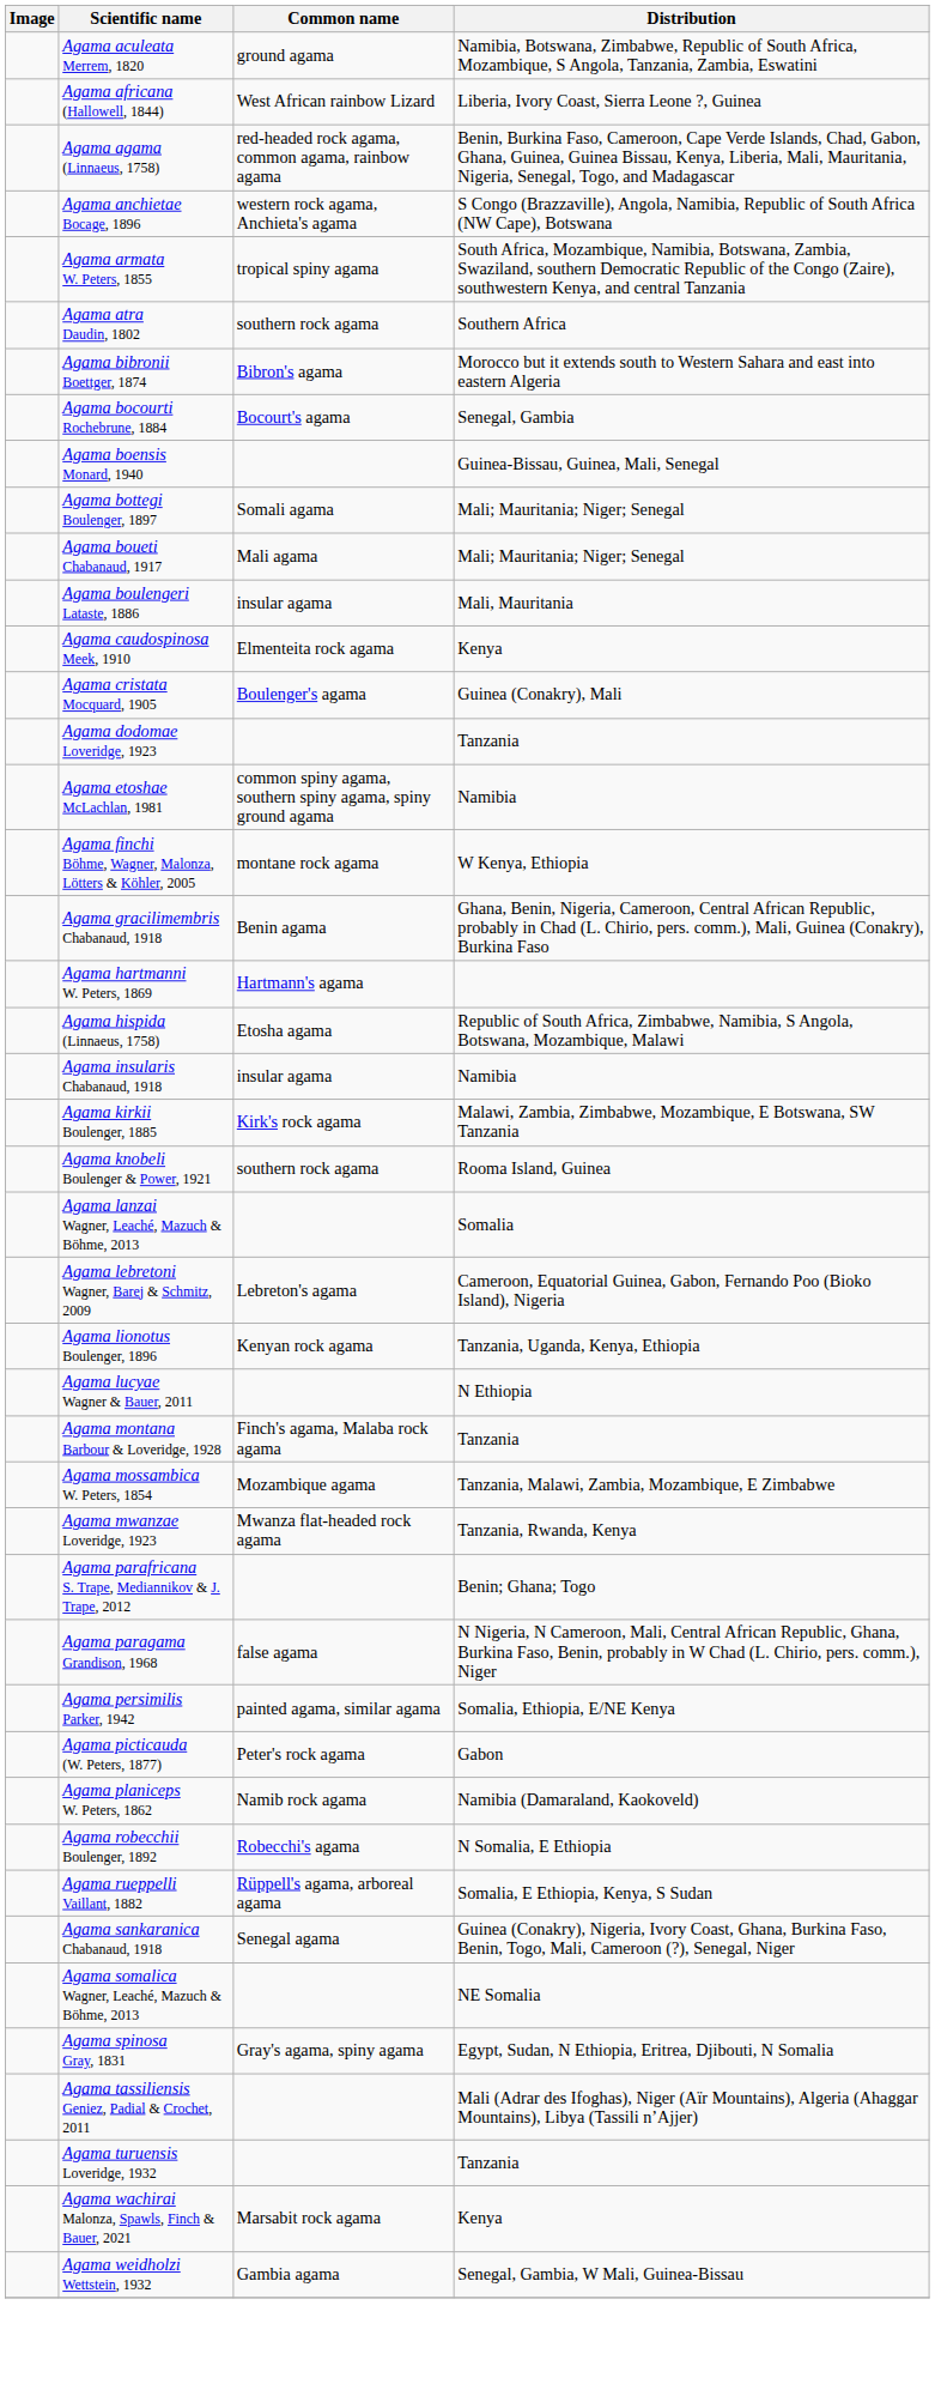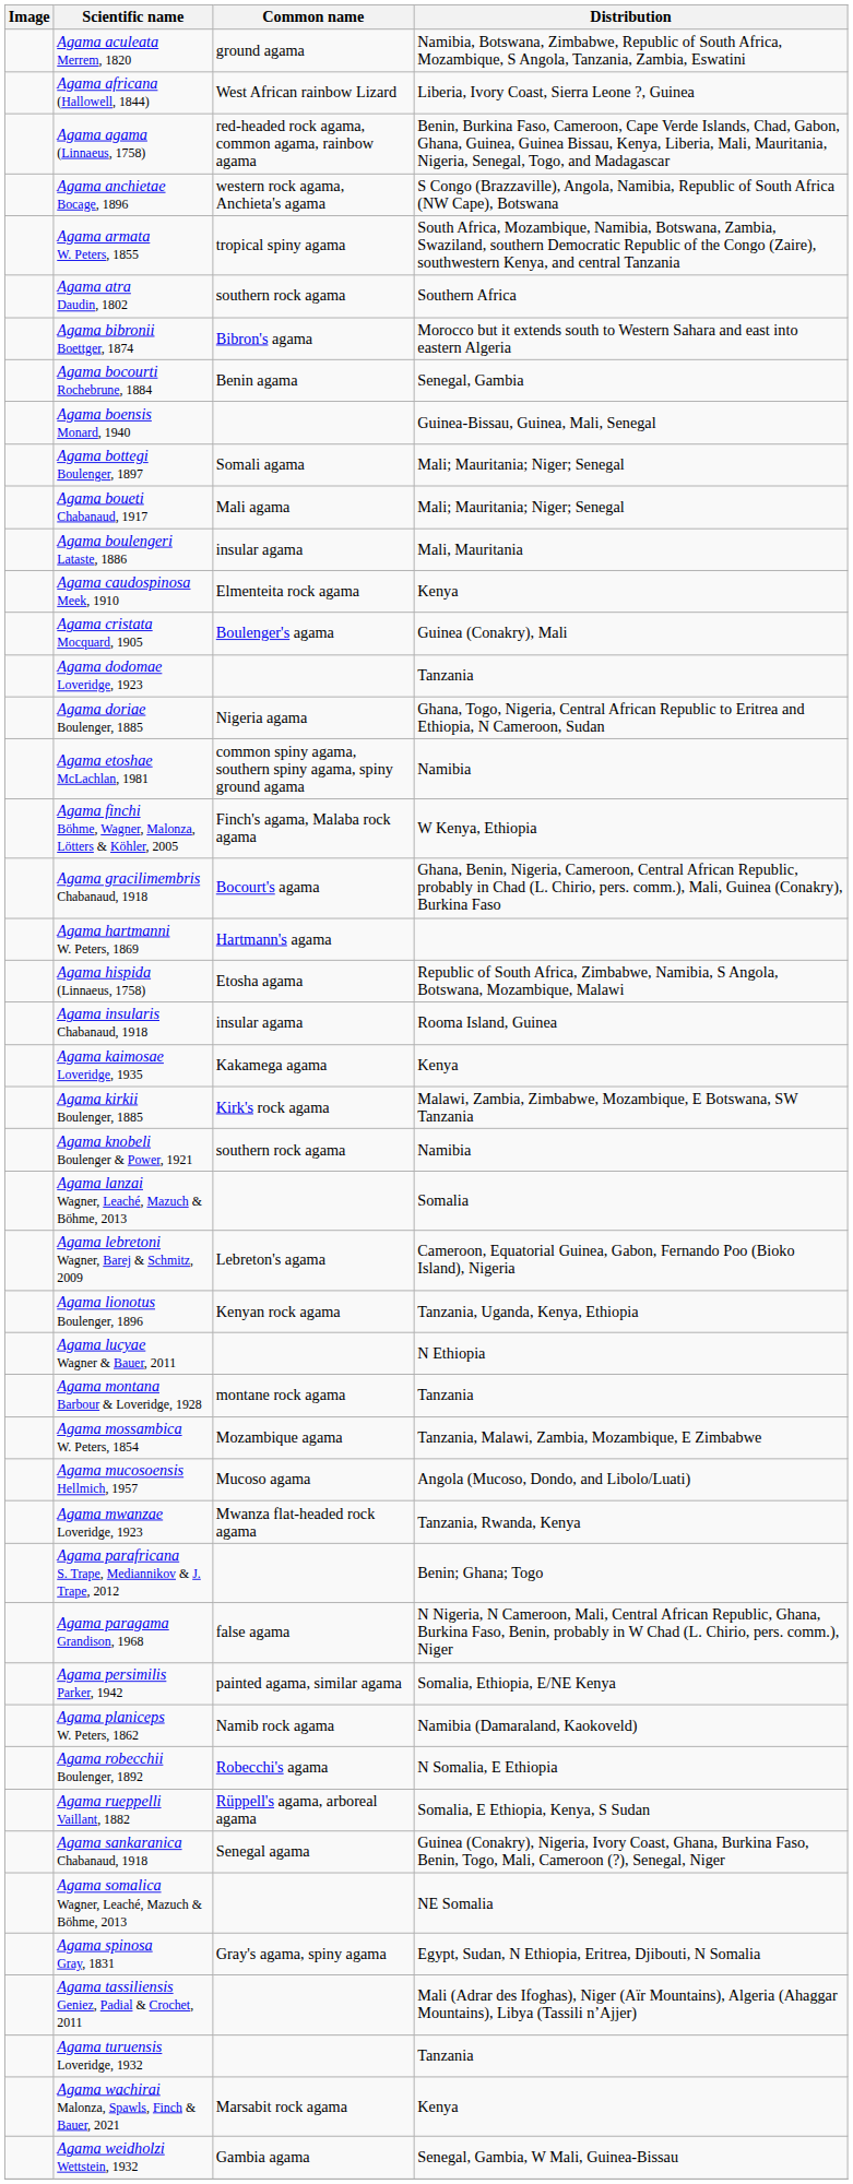 <table class="wikitable">
 <tr>
 <th>Image</th>
 <th>Scientific name</th>
 <th>Common name</th>
 <th>Distribution</th>
 </tr>
 <tr>
 <td></td>
 <td><em><a href='#'>Agama aculeata</a></em> <br><small><a href='#'>Merrem</a>, 1820</small></td>
 <td>ground agama</td>
 <td>Namibia, Botswana, Zimbabwe, Republic of South Africa, Mozambique, S Angola, Tanzania, Zambia, Eswatini</td>
 </tr>
 <tr>
 <td></td>
 <td><em><a href='#'>Agama africana</a></em> <br><small>(<a href='#'>Hallowell</a>, 1844)</small></td>
 <td>West African rainbow Lizard</td>
 <td>Liberia, Ivory Coast, Sierra Leone ?, Guinea</td>
 </tr>
 <tr>
 <td></td>
 <td><em><a href='#'>Agama agama</a></em> <br><small>(<a href='#'>Linnaeus</a>, 1758)</small></td>
 <td>red-headed rock agama, common agama, rainbow agama</td>
 <td>Benin, Burkina Faso, Cameroon, Cape Verde Islands, Chad, Gabon, Ghana, Guinea, Guinea Bissau, Kenya, Liberia, Mali, Mauritania, Nigeria, Senegal, Togo, and Madagascar</td>
 </tr>
 <tr>
 <td></td>
 <td><em><a href='#'>Agama anchietae</a></em> <br><small><a href='#'>Bocage</a>, 1896</small></td>
 <td>western rock agama, Anchieta's agama</td>
 <td>S Congo (Brazzaville), Angola, Namibia, Republic of South Africa (NW Cape), Botswana</td>
 </tr>
 <tr>
 <td></td>
 <td><em><a href='#'>Agama armata</a></em> <br><small><a href='#'>W. Peters</a>, 1855</small></td>
 <td>tropical spiny agama</td>
 <td>South Africa, Mozambique, Namibia, Botswana, Zambia, Swaziland, southern Democratic Republic of the Congo (Zaire), southwestern Kenya, and central Tanzania</td>
 </tr>
 <tr>
 <td></td>
 <td><em><a href='#'>Agama atra</a></em> <br><small><a href='#'>Daudin</a>, 1802</small></td>
 <td>southern rock agama</td>
 <td>Southern Africa</td>
 </tr>
 <tr>
 <td></td>
 <td><em><a href='#'>Agama bibronii</a></em> <br><small><a href='#'>Boettger</a>, 1874</small></td>
 <td><a href='#'>Bibron's</a> agama</td>
 <td>Morocco but it extends south to Western Sahara and east into eastern Algeria</td>
 </tr>
 <tr>
 <td></td>
 <td><em><a href='#'>Agama bocourti</a></em> <br><small><a href='#'>Rochebrune</a>, 1884</small></td>
-<td><a href='#'>Bocourt's</a> agama</td>
+<td>Benin agama</td>
 <td>Senegal, Gambia</td>
 </tr>
 <tr>
 <td></td>
 <td><em><a href='#'>Agama boensis</a></em> <br><small><a href='#'>Monard</a>, 1940</small></td>
 <td></td>
 <td>Guinea-Bissau, Guinea, Mali, Senegal</td>
 </tr>
 <tr>
 <td></td>
 <td><em><a href='#'>Agama bottegi</a></em> <br><small><a href='#'>Boulenger</a>, 1897</small></td>
 <td>Somali agama</td>
 <td>Mali; Mauritania; Niger; Senegal</td>
 </tr>
 <tr>
 <td></td>
 <td><em><a href='#'>Agama boueti</a></em> <br><small><a href='#'>Chabanaud</a>, 1917</small></td>
 <td>Mali agama</td>
 <td>Mali; Mauritania; Niger; Senegal</td>
 </tr>
 <tr>
 <td></td>
 <td><em><a href='#'>Agama boulengeri</a></em> <br><small><a href='#'>Lataste</a>, 1886</small></td>
 <td>insular agama</td>
 <td>Mali, Mauritania</td>
 </tr>
 <tr>
 <td></td>
 <td><em><a href='#'>Agama caudospinosa</a></em> <br><small><a href='#'>Meek</a>, 1910</small></td>
 <td>Elmenteita rock agama</td>
 <td>Kenya</td>
 </tr>
 <tr>
 <td></td>
 <td><em><a href='#'>Agama cristata</a></em> <br><small><a href='#'>Mocquard</a>, 1905</small></td>
 <td><a href='#'>Boulenger's</a> agama</td>
 <td>Guinea (Conakry), Mali</td>
 </tr>
 <tr>
 <td></td>
 <td><em><a href='#'>Agama dodomae</a></em> <br><small><a href='#'>Loveridge</a>, 1923</small></td>
 <td></td>
 <td>Tanzania</td>
 </tr>
 <tr>
 <td></td>
+<td><em><a href='#'>Agama doriae</a></em> <br><small>Boulenger, 1885</small></td>
+<td>Nigeria agama</td>
+<td>Ghana, Togo, Nigeria, Central African Republic to Eritrea and Ethiopia, N Cameroon, Sudan</td>
+</tr>
+<tr>
+<td></td>
 <td><em><a href='#'>Agama etoshae</a></em> <br><small><a href='#'>McLachlan</a>, 1981</small></td>
 <td>common spiny agama, southern spiny agama, spiny ground agama</td>
 <td>Namibia</td>
 </tr>
 <tr>
 <td></td>
 <td><em><a href='#'>Agama finchi</a></em> <br><small><a href='#'>Böhme</a>, <a href='#'>Wagner</a>, <a href='#'>Malonza</a>, <a href='#'>Lötters</a> & <a href='#'>Köhler</a>, 2005</small></td>
-<td>montane rock agama</td>
+<td>Finch's agama, Malaba rock agama</td>
 <td>W Kenya, Ethiopia</td>
 </tr>
 <tr>
 <td></td>
 <td><em><a href='#'>Agama gracilimembris</a></em> <br><small>Chabanaud, 1918</small></td>
-<td>Benin agama</td>
+<td><a href='#'>Bocourt's</a> agama</td>
 <td>Ghana, Benin, Nigeria, Cameroon, Central African Republic, probably in Chad (L. Chirio, pers. comm.), Mali, Guinea (Conakry), Burkina Faso</td>
 </tr>
 <tr>
 <td></td>
 <td><em><a href='#'>Agama hartmanni</a></em> <br><small>W. Peters, 1869</small></td>
 <td><a href='#'>Hartmann's</a> agama</td>
 <td></td>
 </tr>
 <tr>
 <td></td>
 <td><em><a href='#'>Agama hispida</a></em> <br><small>(Linnaeus, 1758)</small></td>
 <td>Etosha agama</td>
 <td>Republic of South Africa, Zimbabwe, Namibia, S Angola, Botswana, Mozambique, Malawi</td>
 </tr>
 <tr>
 <td></td>
 <td><em><a href='#'>Agama insularis</a></em> <br><small>Chabanaud, 1918</small></td>
 <td>insular agama</td>
-<td>Namibia</td>
+<td>Rooma Island, Guinea</td>
+</tr>
+<tr>
+<td></td>
+<td><em><a href='#'>Agama kaimosae</a></em> <br><small><a href='#'>Loveridge</a>, 1935</small></td>
+<td>Kakamega agama</td>
+<td>Kenya</td>
 </tr>
 <tr>
 <td></td>
 <td><em><a href='#'>Agama kirkii</a></em> <br><small>Boulenger, 1885</small></td>
 <td><a href='#'>Kirk's</a> rock agama</td>
 <td>Malawi, Zambia, Zimbabwe, Mozambique, E Botswana, SW Tanzania</td>
 </tr>
 <tr>
 <td></td>
 <td><em><a href='#'>Agama knobeli</a></em> <br><small>Boulenger & <a href='#'>Power</a>, 1921</small></td>
 <td>southern rock agama</td>
-<td>Rooma Island, Guinea</td>
+<td>Namibia</td>
 </tr>
 <tr>
 <td></td>
 <td><em><a href='#'>Agama lanzai</a></em> <br><small>Wagner, <a href='#'>Leaché</a>, <a href='#'>Mazuch</a> & Böhme, 2013</small></td>
 <td></td>
 <td>Somalia</td>
 </tr>
 <tr>
 <td></td>
 <td><em><a href='#'>Agama lebretoni</a></em> <br><small>Wagner, <a href='#'>Barej</a> & <a href='#'>Schmitz</a>, 2009</small></td>
 <td>Lebreton's agama</td>
 <td>Cameroon, Equatorial Guinea, Gabon, Fernando Poo (Bioko Island), Nigeria</td>
 </tr>
 <tr>
 <td></td>
 <td><em><a href='#'>Agama lionotus</a></em> <br><small>Boulenger, 1896</small></td>
 <td>Kenyan rock agama</td>
 <td>Tanzania, Uganda, Kenya, Ethiopia</td>
 </tr>
 <tr>
 <td></td>
 <td><em><a href='#'>Agama lucyae</a></em> <br><small>Wagner & <a href='#'>Bauer</a>, 2011</small></td>
 <td></td>
 <td>N Ethiopia</td>
 </tr>
 <tr>
 <td></td>
 <td><em><a href='#'>Agama montana</a></em> <br><small><a href='#'>Barbour</a> & Loveridge, 1928</small></td>
-<td>Finch's agama, Malaba rock agama</td>
+<td>montane rock agama</td>
 <td>Tanzania</td>
 </tr>
 <tr>
 <td></td>
 <td><em><a href='#'>Agama mossambica</a></em> <br><small>W. Peters, 1854</small></td>
 <td>Mozambique agama</td>
 <td>Tanzania, Malawi, Zambia, Mozambique, E Zimbabwe</td>
+</tr>
+<tr>
+<td></td>
+<td><em><a href='#'>Agama mucosoensis</a></em> <br><small><a href='#'>Hellmich</a>, 1957</small></td>
+<td>Mucoso agama</td>
+<td>Angola (Mucoso, Dondo, and Libolo/Luati)</td>
 </tr>
 <tr>
 <td></td>
 <td><em><a href='#'>Agama mwanzae</a></em> <br><small>Loveridge, 1923</small></td>
 <td>Mwanza flat-headed rock agama</td>
 <td>Tanzania, Rwanda, Kenya</td>
 </tr>
 <tr>
 <td></td>
 <td><em><a href='#'>Agama parafricana</a></em> <br><small><a href='#'>S. Trape</a>, <a href='#'>Mediannikov</a> & <a href='#'>J. Trape</a>, 2012</small></td>
 <td></td>
 <td>Benin; Ghana; Togo</td>
 </tr>
 <tr>
 <td></td>
 <td><em><a href='#'>Agama paragama</a></em> <br><small><a href='#'>Grandison</a>, 1968</small></td>
 <td>false agama</td>
 <td>N Nigeria, N Cameroon, Mali, Central African Republic, Ghana, Burkina Faso, Benin, probably in W Chad (L. Chirio, pers. comm.), Niger</td>
 </tr>
 <tr>
 <td></td>
 <td><em><a href='#'>Agama persimilis</a></em> <br><small><a href='#'>Parker</a>, 1942</small></td>
 <td>painted agama, similar agama</td>
 <td>Somalia, Ethiopia, E/NE Kenya</td>
-</tr>
-<tr>
-<td></td>
-<td><em><a href='#'>Agama picticauda</a></em> <br><small>(W. Peters, 1877)</small></td>
-<td>Peter's rock agama</td>
-<td>Gabon</td>
 </tr>
 <tr>
 <td></td>
 <td><em><a href='#'>Agama planiceps</a></em> <br><small>W. Peters, 1862</small></td>
 <td>Namib rock agama</td>
 <td>Namibia (Damaraland, Kaokoveld)</td>
 </tr>
 <tr>
 <td></td>
 <td><em><a href='#'>Agama robecchii</a></em> <br><small>Boulenger, 1892</small></td>
 <td><a href='#'>Robecchi's</a> agama</td>
 <td>N Somalia, E Ethiopia</td>
 </tr>
 <tr>
 <td></td>
 <td><em><a href='#'>Agama rueppelli</a></em> <br><small><a href='#'>Vaillant</a>, 1882</small></td>
 <td><a href='#'>Rüppell's</a> agama, arboreal agama</td>
 <td>Somalia, E Ethiopia, Kenya, S Sudan</td>
 </tr>
 <tr>
 <td></td>
 <td><em><a href='#'>Agama sankaranica</a></em> <br><small>Chabanaud, 1918</small></td>
 <td>Senegal agama</td>
 <td>Guinea (Conakry), Nigeria, Ivory Coast, Ghana, Burkina Faso, Benin, Togo, Mali, Cameroon (?), Senegal, Niger</td>
 </tr>
 <tr>
 <td></td>
 <td><em><a href='#'>Agama somalica</a></em> <br><small>Wagner, Leaché, Mazuch & Böhme, 2013</small></td>
 <td></td>
 <td>NE Somalia</td>
 </tr>
 <tr>
 <td></td>
 <td><em><a href='#'>Agama spinosa</a></em> <br><small><a href='#'>Gray</a>, 1831</small></td>
 <td>Gray's agama, spiny agama</td>
 <td>Egypt, Sudan, N Ethiopia, Eritrea, Djibouti, N Somalia</td>
 </tr>
 <tr>
 <td></td>
 <td><em><a href='#'>Agama tassiliensis</a></em> <br><small><a href='#'>Geniez</a>, <a href='#'>Padial</a> & <a href='#'>Crochet</a>, 2011</small></td>
 <td></td>
 <td>Mali (Adrar des Ifoghas), Niger (Aïr Mountains), Algeria (Ahaggar Mountains), Libya (Tassili n’Ajjer)</td>
 </tr>
 <tr>
 <td></td>
 <td><em><a href='#'>Agama turuensis</a></em> <br><small>Loveridge, 1932</small></td>
 <td></td>
 <td>Tanzania</td>
 </tr>
 <tr>
 <td></td>
 <td><em><a href='#'>Agama wachirai</a></em> <br><small>Malonza, <a href='#'>Spawls</a>, <a href='#'>Finch</a> & <a href='#'>Bauer</a>, 2021</small></td>
 <td>Marsabit rock agama</td>
 <td>Kenya</td>
 </tr>
 <tr>
 <td></td>
 <td><em><a href='#'>Agama weidholzi</a></em> <br><small><a href='#'>Wettstein</a>, 1932</small></td>
 <td>Gambia agama</td>
 <td>Senegal, Gambia, W Mali, Guinea-Bissau</td>
 </tr>
 <tr>
 </tr>
 </table>
